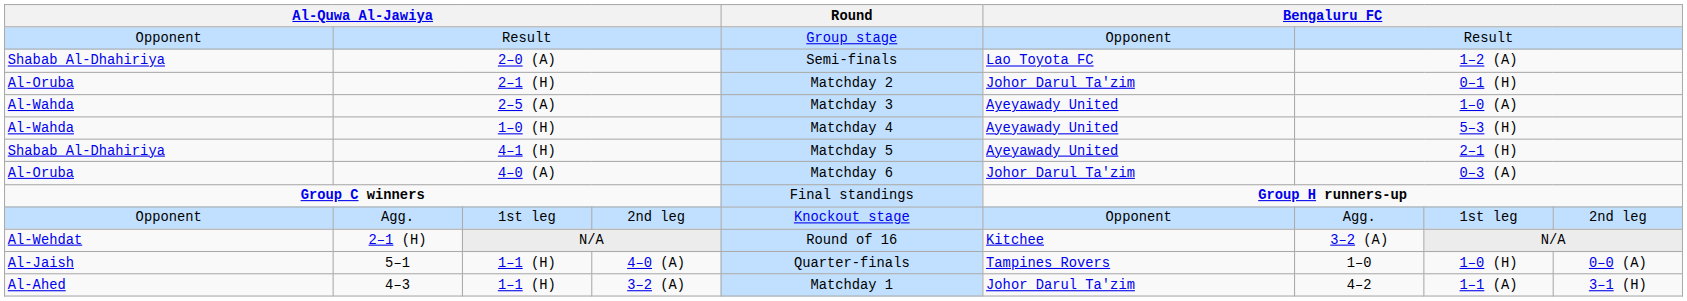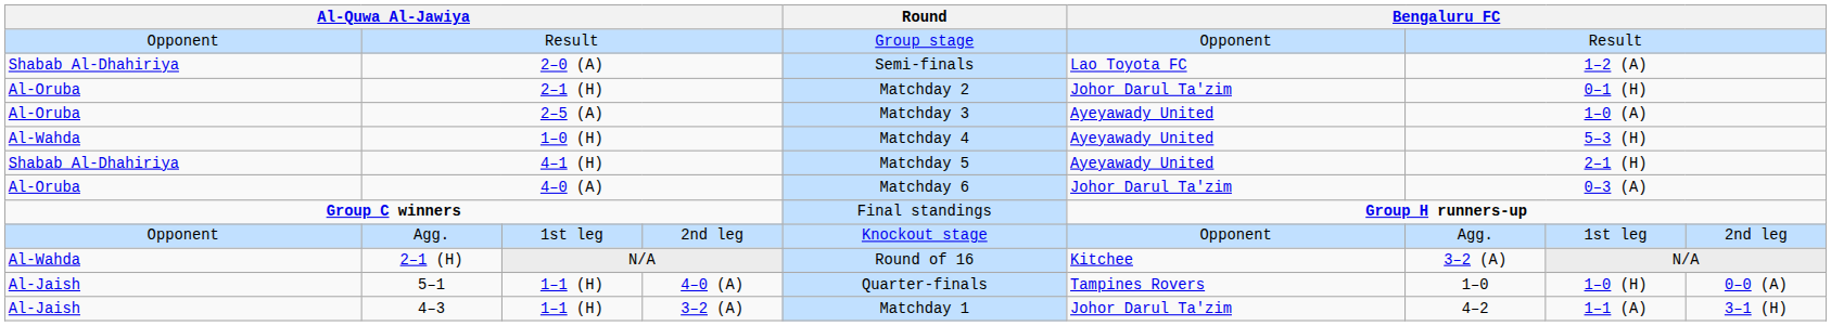 <table class="wikitable" style="text-align: center;width: 100%">
 <tr>
 <th colspan=4> <a href='#'>Al-Quwa Al-Jawiya</a></th>
 <th>Round</th>
 <th colspan=4> <a href='#'>Bengaluru FC</a></th>
 </tr>
 <tr bgcolor=#c1e0ff>
 <td>Opponent</td>
 <td colspan=3>Result</td>
 <td><a href='#'>Group stage</a></td>
 <td>Opponent</td>
 <td colspan=3>Result</td>
 </tr>
 <tr>
 <td align=left> <a href='#'>Shabab Al-Dhahiriya</a></td>
 <td colspan=3><a href='#'>2–0</a> (A)</td>
 <td bgcolor=#c1e0ff>Semi-finals</td>
 <td align=left> <a href='#'>Lao Toyota FC</a></td>
 <td colspan=3><a href='#'>1–2</a> (A)</td>
 </tr>
 <tr>
 <td align=left> <a href='#'>Al-Oruba</a></td>
 <td colspan=3><a href='#'>2–1</a> (H)</td>
 <td bgcolor=#c1e0ff>Matchday 2</td>
 <td align=left> <a href='#'>Johor Darul Ta'zim</a></td>
 <td colspan=3><a href='#'>0–1</a> (H)</td>
 </tr>
 <tr>
-<td align=left> <a href='#'>Al-Wahda</a></td>
+<td align=left> <a href='#'>Al-Oruba</a></td>
 <td colspan=3><a href='#'>2–5</a> (A)</td>
 <td bgcolor=#c1e0ff>Matchday 3</td>
 <td align=left> <a href='#'>Ayeyawady United</a></td>
 <td colspan=3><a href='#'>1–0</a> (A)</td>
 </tr>
 <tr>
 <td align=left> <a href='#'>Al-Wahda</a></td>
 <td colspan=3><a href='#'>1–0</a> (H)</td>
 <td bgcolor=#c1e0ff>Matchday 4</td>
 <td align=left> <a href='#'>Ayeyawady United</a></td>
 <td colspan=3><a href='#'>5–3</a> (H)</td>
 </tr>
 <tr>
 <td align=left> <a href='#'>Shabab Al-Dhahiriya</a></td>
 <td colspan=3><a href='#'>4–1</a> (H)</td>
 <td bgcolor=#c1e0ff>Matchday 5</td>
 <td align=left> <a href='#'>Ayeyawady United</a></td>
 <td colspan=3><a href='#'>2–1</a> (H)</td>
 </tr>
 <tr>
 <td align=left> <a href='#'>Al-Oruba</a></td>
 <td colspan=3><a href='#'>4–0</a> (A)</td>
 <td bgcolor=#c1e0ff>Matchday 6</td>
 <td align=left> <a href='#'>Johor Darul Ta'zim</a></td>
 <td colspan=3><a href='#'>0–3</a> (A)</td>
 </tr>
 <tr>
 <td colspan=4 align=center valign=top><strong><a href='#'>Group C</a> winners</strong><br></td>
 <td bgcolor=#c1e0ff>Final standings</td>
 <td colspan=4 align=center valign=top><strong><a href='#'>Group H</a> runners-up</strong><br></td>
 </tr>
 <tr bgcolor=#c1e0ff>
 <td>Opponent</td>
 <td>Agg.</td>
 <td>1st leg</td>
 <td>2nd leg</td>
 <td><a href='#'>Knockout stage</a></td>
 <td>Opponent</td>
 <td>Agg.</td>
 <td>1st leg</td>
 <td>2nd leg</td>
 </tr>
 <tr>
-<td align=left> <a href='#'>Al-Wehdat</a></td>
+<td align=left> <a href='#'>Al-Wahda</a></td>
 <td><a href='#'>2–1</a> (H)</td>
 <td colspan=2 bgcolor=#ECECEC>N/A</td>
 <td bgcolor=#c1e0ff>Round of 16</td>
 <td align=left> <a href='#'>Kitchee</a></td>
 <td><a href='#'>3–2</a> (A)</td>
 <td colspan=2 bgcolor=#ECECEC>N/A</td>
 </tr>
 <tr>
 <td align=left> <a href='#'>Al-Jaish</a></td>
 <td>5–1</td>
 <td><a href='#'>1–1</a> (H)</td>
 <td><a href='#'>4–0</a> (A)</td>
 <td bgcolor=#c1e0ff>Quarter-finals</td>
 <td align=left> <a href='#'>Tampines Rovers</a></td>
 <td>1–0</td>
 <td><a href='#'>1–0</a> (H)</td>
 <td><a href='#'>0–0</a> (A)</td>
 </tr>
 <tr>
-<td align=left> <a href='#'>Al-Ahed</a></td>
+<td align=left> <a href='#'>Al-Jaish</a></td>
 <td>4–3</td>
 <td><a href='#'>1–1</a> (H)</td>
 <td><a href='#'>3–2</a> (A)</td>
 <td bgcolor=#c1e0ff>Matchday 1</td>
 <td align=left> <a href='#'>Johor Darul Ta'zim</a></td>
 <td>4–2</td>
 <td><a href='#'>1–1</a> (A)</td>
 <td><a href='#'>3–1</a> (H)</td>
 </tr>
 </table>
